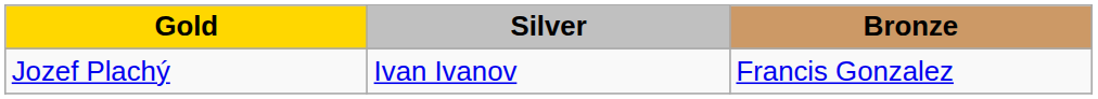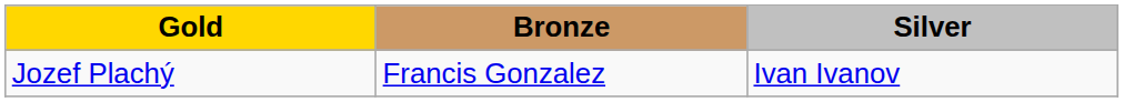 <table class="wikitable" style="text-align:left">
 <tr align="center">
 <td width=200 bgcolor=gold><strong>Gold</strong></td>
+<td width=200 bgcolor=CC9966><strong>Bronze</strong></td>
 <td width=200 bgcolor=silver><strong>Silver</strong></td>
-<td width=200 bgcolor=CC9966><strong>Bronze</strong></td>
 </tr>
 <tr>
 <td><a href='#'>Jozef Plachý</a><br><em></em></td>
+<td><a href='#'>Francis Gonzalez</a><br><em></em></td>
 <td><a href='#'>Ivan Ivanov</a><br><em></em></td>
-<td><a href='#'>Francis Gonzalez</a><br><em></em></td>
 </tr>
 </table>
